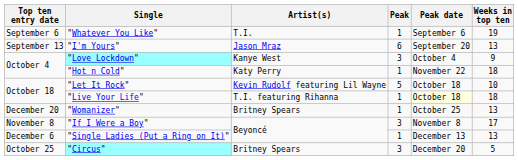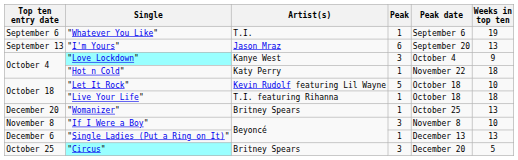 <table class="wikitable sortable">
 <tr>
 <th>Top ten<br>entry date</th>
 <th>Single</th>
 <th>Artist(s)</th>
 <th data-sort-type="number">Peak</th>
 <th>Peak date</th>
 <th data-sort-type="number">Weeks in<br>top ten</th>
 </tr>
 <tr>
 <td>September 6</td>
 <td>"<a href='#'>Whatever You Like</a>"</td>
 <td>T.I.</td>
 <td align=center>1</td>
 <td>September 6</td>
 <td align=center>19</td>
 </tr>
 <tr>
 <td>September 13</td>
 <td>"<a href='#'>I'm Yours</a>" </td>
 <td><a href='#'>Jason Mraz</a></td>
 <td align=center>6</td>
 <td>September 20</td>
 <td align=center>13</td>
 </tr>
 <tr>
 <td rowspan="2">October 4</td>
 <td bgcolor = #99FFFF>"<a href='#'>Love Lockdown</a>" </td>
 <td>Kanye West</td>
 <td align=center>3</td>
 <td>October 4</td>
 <td align=center>9</td>
 </tr>
 <tr>
 <td>"<a href='#'>Hot n Cold</a>"</td>
 <td>Katy Perry</td>
 <td align=center>1</td>
 <td>November 22</td>
 <td align=center>18</td>
 </tr>
 <tr>
 <td rowspan="2">October 18</td>
 <td>"<a href='#'>Let It Rock</a>"</td>
 <td><a href='#'>Kevin Rudolf</a> featuring Lil Wayne</td>
 <td align=center>5</td>
 <td>October 18</td>
 <td align=center>10</td>
 </tr>
 <tr>
 <td>"<a href='#'>Live Your Life</a>"</td>
 <td>T.I. featuring Rihanna</td>
 <td align=center>1</td>
-<td style="background: lightyellow;">October 18</td>
+<td>October 18</td>
 <td align=center>18</td>
 </tr>
 <tr>
 <td>December 20</td>
 <td>"<a href='#'>Womanizer</a>"</td>
 <td>Britney Spears</td>
 <td align=center>1</td>
 <td>October 25</td>
 <td align=center>13</td>
 </tr>
 <tr>
 <td>November 8</td>
 <td>"<a href='#'>If I Were a Boy</a>"</td>
 <td rowspan=2>Beyoncé</td>
 <td align=center>3</td>
 <td>November 8</td>
-<td align=center>17</td>
+<td align=center>10</td>
 </tr>
 <tr>
 <td>December 6</td>
 <td>"<a href='#'>Single Ladies (Put a Ring on It)</a>" </td>
 <td align=center>1</td>
 <td>December 13</td>
 <td align=center>13</td>
 </tr>
 <tr>
 <td>October 25</td>
 <td bgcolor = #99FFFF>"<a href='#'>Circus</a>" </td>
 <td>Britney Spears</td>
 <td align=center>3</td>
 <td>December 20</td>
 <td align=center>5</td>
 </tr>
 </table>
